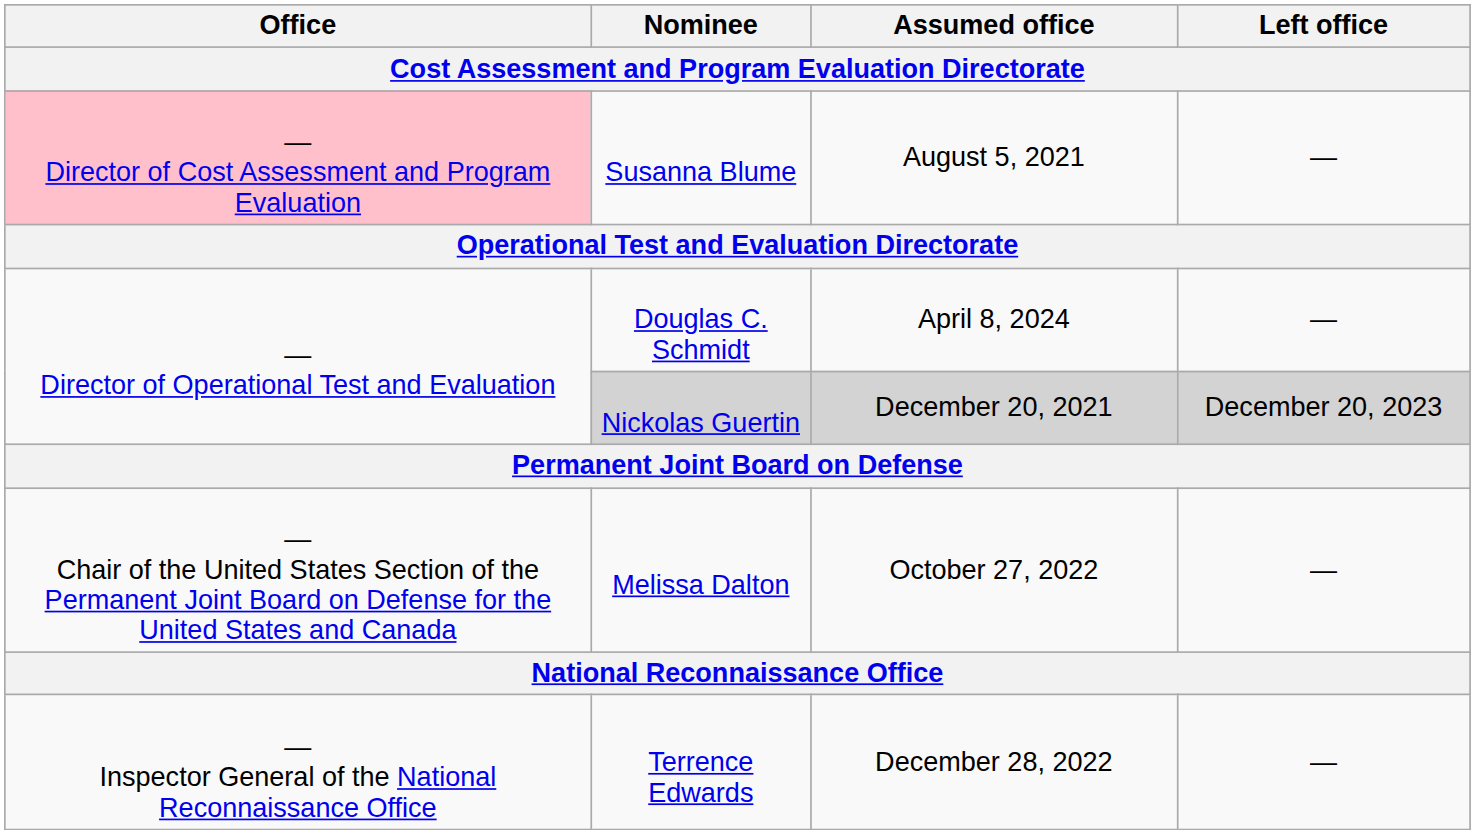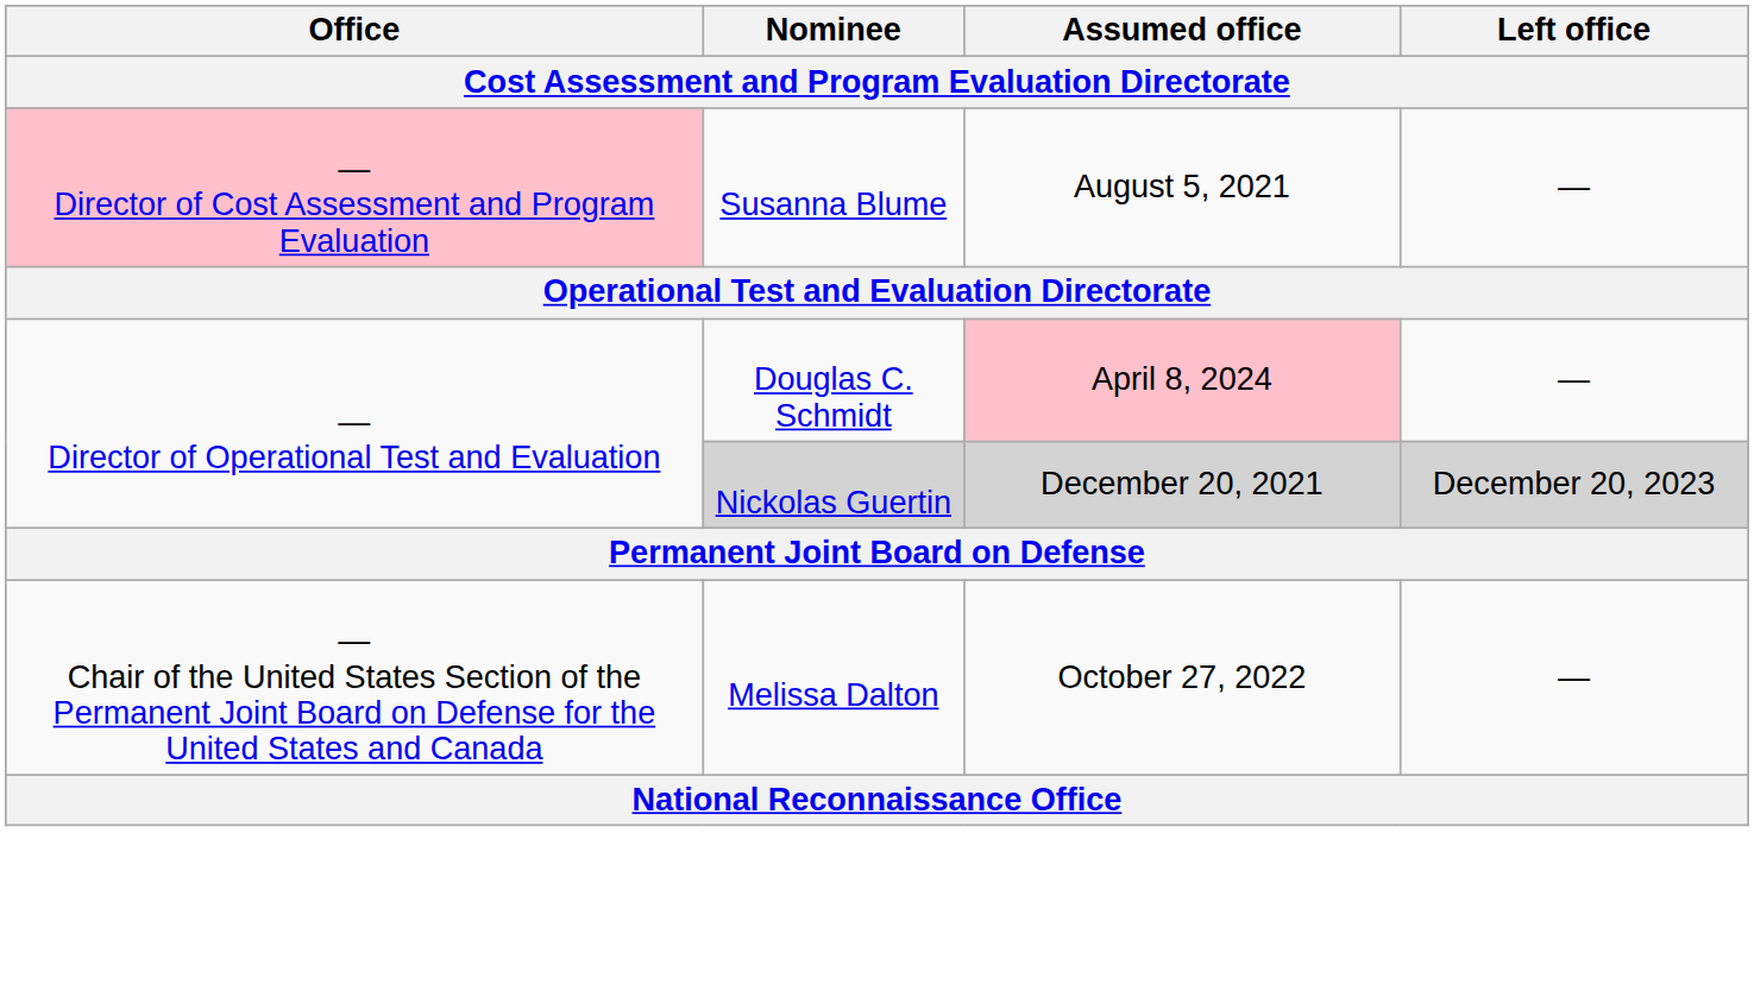 <table class="wikitable sortable" style="text-align:center">
 <tr>
 <th style="width:40%;">Office</th>
 <th style="width:15%;">Nominee</th>
 <th style="width:25%;" data-sort-type="date">Assumed office</th>
 <th style="width:20%;" data-sort-type="date">Left office</th>
 </tr>
 <tr style="background:linen;">
 <th colspan=4><a href='#'>Cost Assessment and Program Evaluation Directorate</a></th>
 </tr>
 <tr>
 <td style="background: pink;"><br>—<br><a href='#'>Director of Cost Assessment and Program Evaluation</a></td>
 <td><br><a href='#'>Susanna Blume</a></td>
 <td data-sort-value="August 5, 2021">August 5, 2021<br></td>
 <td>—</td>
 </tr>
 <tr>
 <th colspan=4><a href='#'>Operational Test and Evaluation Directorate</a></th>
 </tr>
 <tr>
 <td rowspan=2><br>—<br><a href='#'>Director of Operational Test and Evaluation</a></td>
 <td><br><a href='#'>Douglas C. Schmidt</a></td>
-<td>April 8, 2024<br></td>
+<td style="background: pink;">April 8, 2024<br></td>
 <td>—</td>
 </tr>
 <tr style="background:lightgray;">
 <td><br><a href='#'>Nickolas Guertin</a></td>
 <td data-sort-value="December 20, 2021">December 20, 2021<br></td>
 <td>December 20, 2023</td>
 </tr>
 <tr>
 <th colspan=4><a href='#'>Permanent Joint Board on Defense</a></th>
 </tr>
 <tr>
 <td><br>—<br>Chair of the United States Section of the<br><a href='#'>Permanent Joint Board on Defense for the United States and Canada</a></td>
 <td><br><a href='#'>Melissa Dalton</a></td>
 <td>October 27, 2022</td>
 <td>—</td>
 </tr>
 <tr>
 <th colspan=4><a href='#'>National Reconnaissance Office</a></th>
 </tr>
-<tr>
-<td><br>—<br>Inspector General of the <a href='#'>National Reconnaissance Office</a></td>
-<td><br><a href='#'>Terrence Edwards</a></td>
-<td data-sort-value="December 28, 2022">December 28, 2022<br></td>
-<td>—</td>
-</tr>
 </table>
